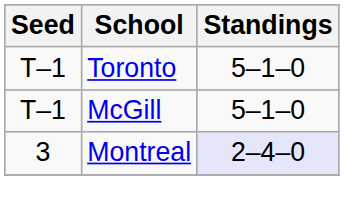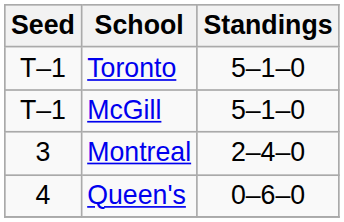 <table class="wikitable">
 <tr>
 <th>Seed</th>
 <th>School</th>
 <th>Standings</th>
 </tr>
 <tr>
 <td align=center>T–1</td>
 <td><a href='#'>Toronto</a></td>
 <td align=center>5–1–0</td>
 </tr>
 <tr>
 <td align=center>T–1</td>
 <td><a href='#'>McGill</a></td>
 <td align=center>5–1–0</td>
 </tr>
 <tr>
 <td align=center>3</td>
 <td><a href='#'>Montreal</a></td>
-<td align=center style="background: lavender;">2–4–0</td>
+<td align=center>2–4–0</td>
+</tr>
+<tr>
+<td align=center>4</td>
+<td><a href='#'>Queen's</a></td>
+<td align=center>0–6–0</td>
 </tr>
 <tr>
 </tr>
 </table>
